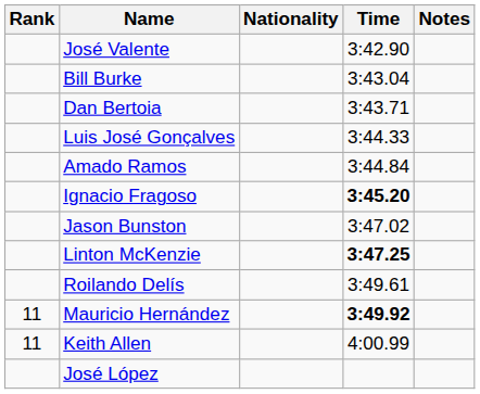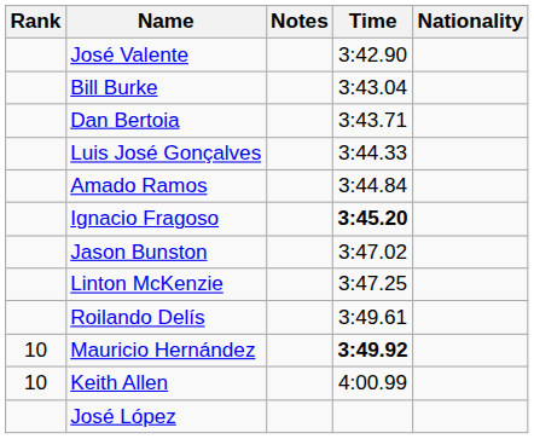 <table class="wikitable sortable" style="text-align:center">
 <tr>
 <th>Rank</th>
 <th>Name</th>
+<th>Notes</th>
+<th>Time</th>
 <th>Nationality</th>
-<th>Time</th>
-<th>Notes</th>
 </tr>
 <tr>
 <td></td>
 <td align=left><a href='#'>José Valente</a></td>
+<td></td>
+<td>3:42.90</td>
 <td align=left></td>
-<td>3:42.90</td>
-<td></td>
 </tr>
 <tr>
 <td></td>
 <td align=left><a href='#'>Bill Burke</a></td>
+<td></td>
+<td>3:43.04</td>
 <td align=left></td>
-<td>3:43.04</td>
-<td></td>
 </tr>
 <tr>
 <td></td>
 <td align=left><a href='#'>Dan Bertoia</a></td>
+<td></td>
+<td>3:43.71</td>
 <td align=left></td>
-<td>3:43.71</td>
-<td></td>
 </tr>
 <tr>
 <td></td>
 <td align=left><a href='#'>Luis José Gonçalves</a></td>
+<td></td>
+<td>3:44.33</td>
 <td align=left></td>
-<td>3:44.33</td>
-<td></td>
 </tr>
 <tr>
 <td></td>
 <td align=left><a href='#'>Amado Ramos</a></td>
+<td></td>
+<td>3:44.84</td>
 <td align=left></td>
-<td>3:44.84</td>
-<td></td>
 </tr>
 <tr>
 <td></td>
 <td align=left><a href='#'>Ignacio Fragoso</a></td>
+<td></td>
+<td><strong>3:45.20</strong></td>
 <td align=left></td>
-<td><strong>3:45.20</strong></td>
-<td></td>
 </tr>
 <tr>
 <td></td>
 <td align=left><a href='#'>Jason Bunston</a></td>
+<td></td>
+<td>3:47.02</td>
 <td align=left></td>
-<td>3:47.02</td>
-<td></td>
 </tr>
 <tr>
 <td></td>
 <td align=left><a href='#'>Linton McKenzie</a></td>
+<td></td>
+<td>3:47.25</td>
 <td align=left></td>
-<td><strong>3:47.25</strong></td>
-<td></td>
 </tr>
 <tr>
 <td></td>
 <td align=left><a href='#'>Roilando Delís</a></td>
+<td></td>
+<td>3:49.61</td>
 <td align=left></td>
-<td>3:49.61</td>
-<td></td>
 </tr>
 <tr>
-<td>11</td>
+<td>10</td>
 <td align=left><a href='#'>Mauricio Hernández</a></td>
+<td></td>
+<td><strong>3:49.92</strong></td>
 <td align=left></td>
-<td><strong>3:49.92</strong></td>
-<td></td>
 </tr>
 <tr>
-<td>11</td>
+<td>10</td>
 <td align=left><a href='#'>Keith Allen</a></td>
+<td></td>
+<td>4:00.99</td>
 <td align=left></td>
-<td>4:00.99</td>
-<td></td>
 </tr>
 <tr>
 <td></td>
 <td align=left><a href='#'>José López</a></td>
-<td align=left></td>
 <td></td>
 <td></td>
+<td align=left></td>
 </tr>
 </table>
